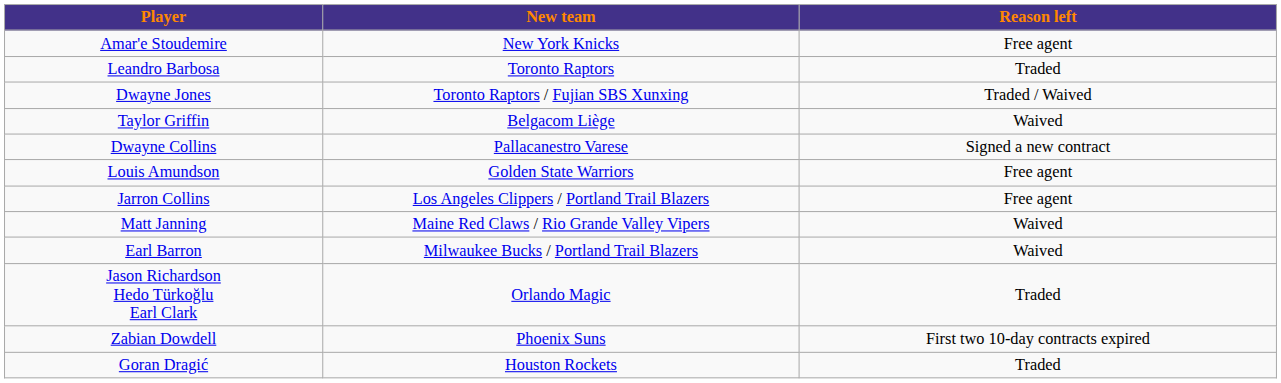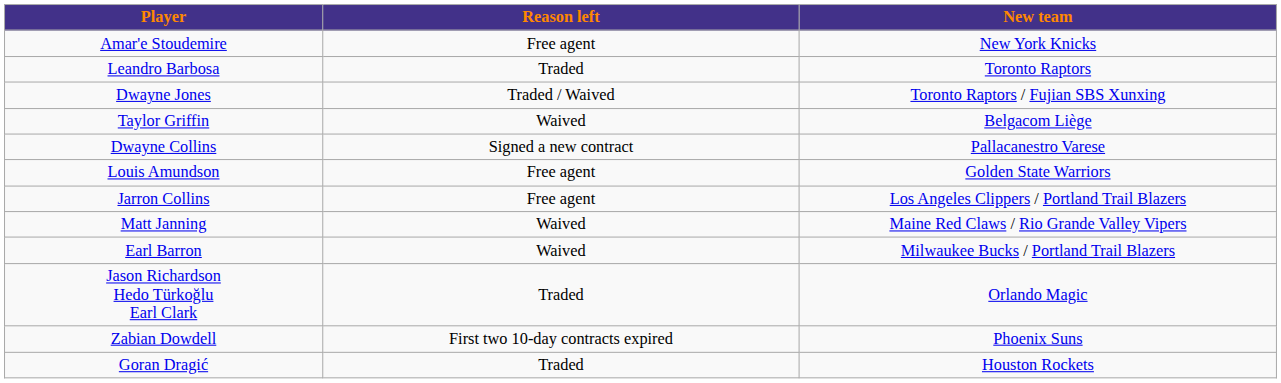 <table class="wikitable sortable sortable">
 <tr>
 <th style="background:#423189; color:#FF8800" width="10%">Player</th>
+<th style="background:#423189; color:#FF8800" width="15%">Reason left</th>
 <th style="background:#423189; color:#FF8800" width="15%">New team</th>
-<th style="background:#423189; color:#FF8800" width="15%">Reason left</th>
 </tr>
 <tr style="text-align: center">
 <td><a href='#'>Amar'e Stoudemire</a></td>
+<td>Free agent</td>
 <td><a href='#'>New York Knicks</a></td>
-<td>Free agent</td>
 </tr>
 <tr style="text-align: center">
 <td><a href='#'>Leandro Barbosa</a></td>
+<td>Traded</td>
 <td> <a href='#'>Toronto Raptors</a></td>
-<td>Traded</td>
 </tr>
 <tr style="text-align: center">
 <td><a href='#'>Dwayne Jones</a></td>
+<td>Traded / Waived</td>
 <td> <a href='#'>Toronto Raptors</a> /  <a href='#'>Fujian SBS Xunxing</a></td>
-<td>Traded / Waived</td>
 </tr>
 <tr style="text-align: center">
 <td><a href='#'>Taylor Griffin</a></td>
+<td>Waived</td>
 <td> <a href='#'>Belgacom Liège</a></td>
-<td>Waived</td>
 </tr>
 <tr style="text-align: center">
 <td><a href='#'>Dwayne Collins</a></td>
+<td>Signed a new contract</td>
 <td> <a href='#'>Pallacanestro Varese</a></td>
-<td>Signed a new contract</td>
 </tr>
 <tr style="text-align: center">
 <td><a href='#'>Louis Amundson</a></td>
+<td>Free agent</td>
 <td><a href='#'>Golden State Warriors</a></td>
-<td>Free agent</td>
 </tr>
 <tr style="text-align: center">
 <td><a href='#'>Jarron Collins</a></td>
+<td>Free agent</td>
 <td><a href='#'>Los Angeles Clippers</a> / <a href='#'>Portland Trail Blazers</a></td>
-<td>Free agent</td>
 </tr>
 <tr style="text-align: center">
 <td><a href='#'>Matt Janning</a></td>
+<td>Waived</td>
 <td><a href='#'>Maine Red Claws</a> / <a href='#'>Rio Grande Valley Vipers</a></td>
-<td>Waived</td>
 </tr>
 <tr style="text-align: center">
 <td><a href='#'>Earl Barron</a></td>
+<td>Waived</td>
 <td><a href='#'>Milwaukee Bucks</a> / <a href='#'>Portland Trail Blazers</a></td>
-<td>Waived</td>
 </tr>
 <tr style="text-align: center">
 <td><a href='#'>Jason Richardson</a><br><a href='#'>Hedo Türkoğlu</a><br><a href='#'>Earl Clark</a></td>
+<td>Traded</td>
 <td><a href='#'>Orlando Magic</a></td>
-<td>Traded</td>
 </tr>
 <tr style="text-align: center">
 <td><a href='#'>Zabian Dowdell</a></td>
+<td>First two 10-day contracts expired</td>
 <td><a href='#'>Phoenix Suns</a></td>
-<td>First two 10-day contracts expired</td>
 </tr>
 <tr style="text-align: center">
 <td><a href='#'>Goran Dragić</a></td>
+<td>Traded</td>
 <td><a href='#'>Houston Rockets</a></td>
-<td>Traded</td>
 </tr>
 </table>
